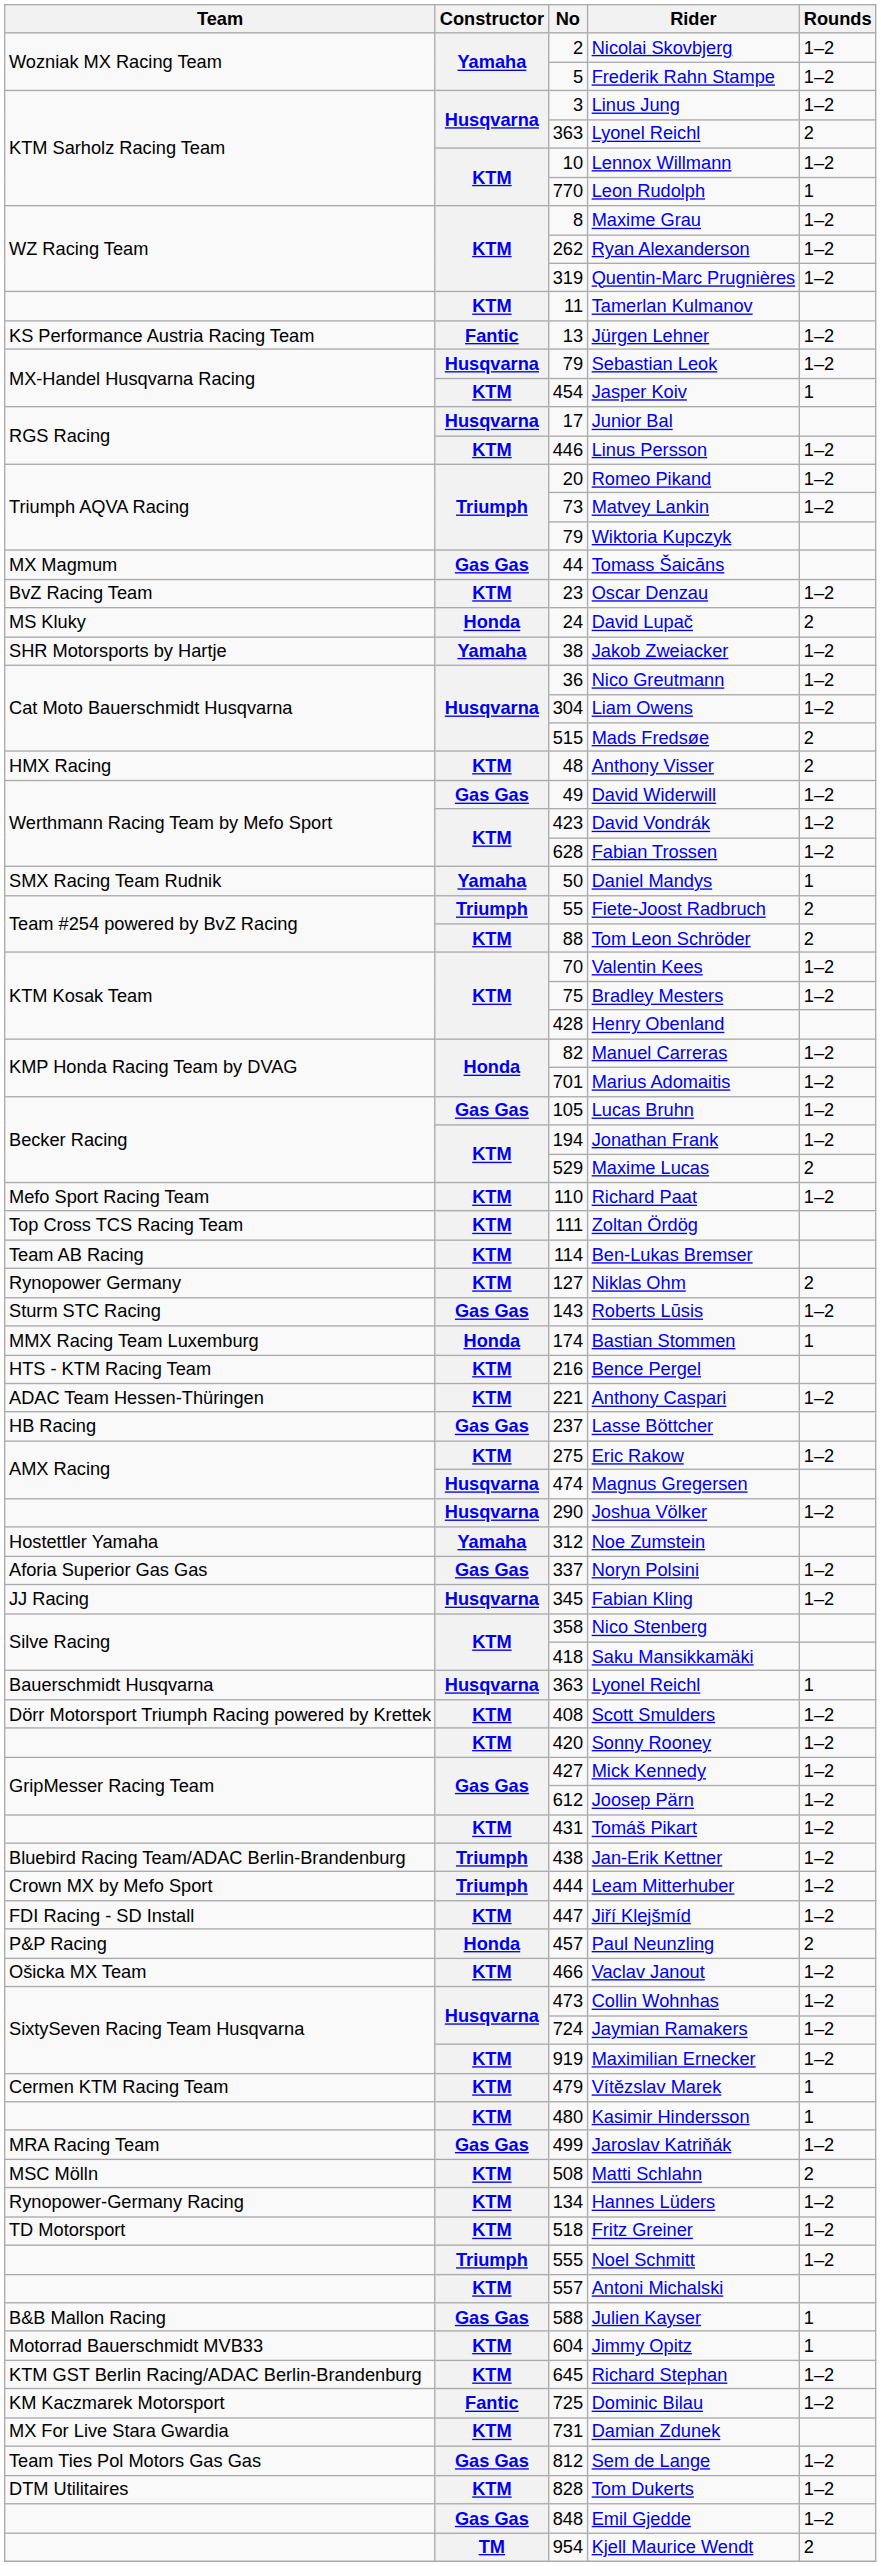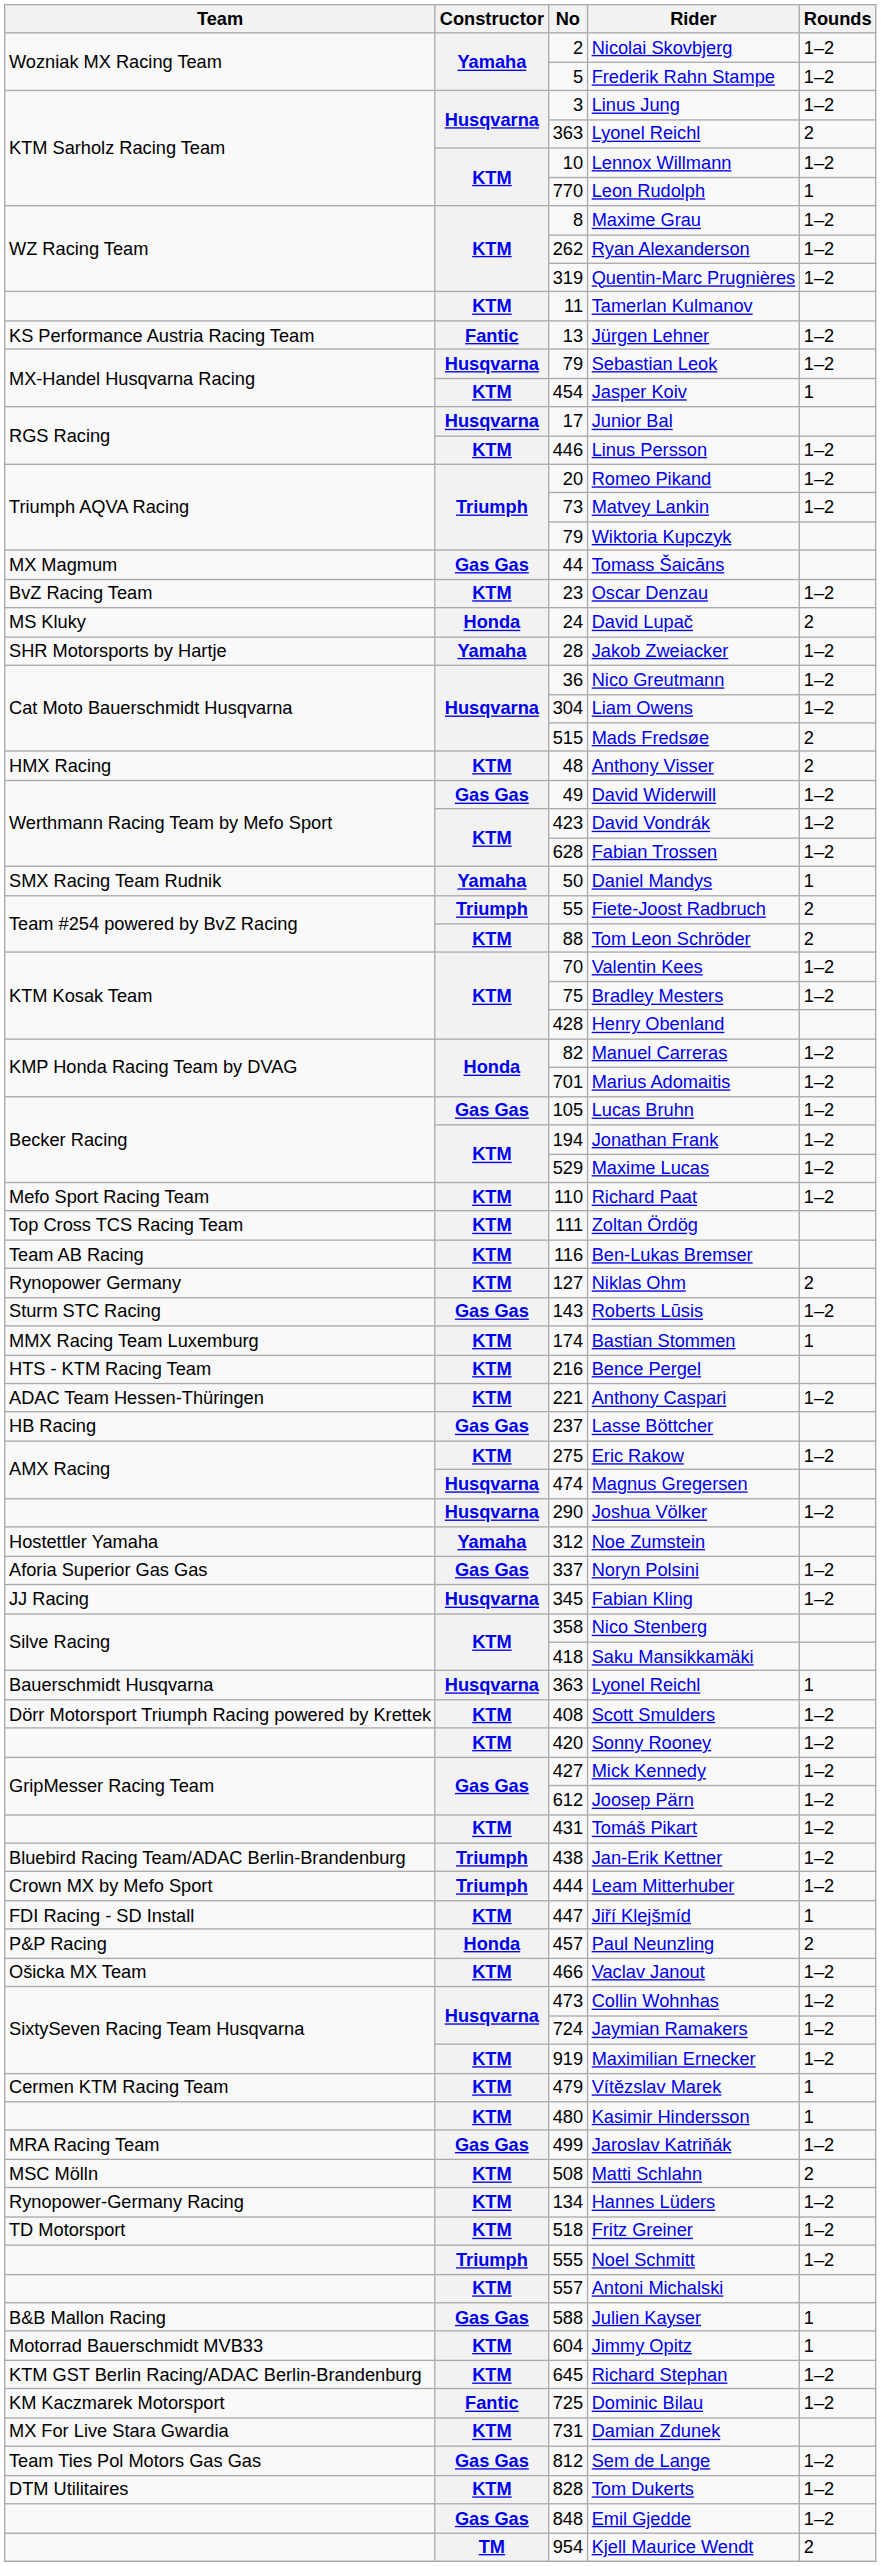 <table class="wikitable" style="font-size: 85%;">
 <tr>
 <th>Team</th>
 <th>Constructor</th>
 <th>No</th>
 <th>Rider</th>
 <th>Rounds</th>
 </tr>
 <tr>
 <td rowspan=2>Wozniak MX Racing Team</td>
 <th rowspan=2><a href='#'>Yamaha</a></th>
 <td align="right">2</td>
 <td> <a href='#'>Nicolai Skovbjerg</a></td>
 <td>1–2</td>
 </tr>
 <tr>
 <td align="right">5</td>
 <td> <a href='#'>Frederik Rahn Stampe</a></td>
 <td>1–2</td>
 </tr>
 <tr>
 <td rowspan=4>KTM Sarholz Racing Team</td>
 <th rowspan=2><a href='#'>Husqvarna</a></th>
 <td align="right">3</td>
 <td> <a href='#'>Linus Jung</a></td>
 <td>1–2</td>
 </tr>
 <tr>
 <td align="right">363</td>
 <td> <a href='#'>Lyonel Reichl</a></td>
 <td>2</td>
 </tr>
 <tr>
 <th rowspan=2><a href='#'>KTM</a></th>
 <td align="right">10</td>
 <td> <a href='#'>Lennox Willmann</a></td>
 <td>1–2</td>
 </tr>
 <tr>
 <td align="right">770</td>
 <td> <a href='#'>Leon Rudolph</a></td>
 <td>1</td>
 </tr>
 <tr>
 <td rowspan=3>WZ Racing Team</td>
 <th rowspan=3><a href='#'>KTM</a></th>
 <td align="right">8</td>
 <td> <a href='#'>Maxime Grau</a></td>
 <td>1–2</td>
 </tr>
 <tr>
 <td align="right">262</td>
 <td> <a href='#'>Ryan Alexanderson</a></td>
 <td>1–2</td>
 </tr>
 <tr>
 <td align="right">319</td>
 <td> <a href='#'>Quentin-Marc Prugnières</a></td>
 <td>1–2</td>
 </tr>
 <tr>
 <td></td>
 <th><a href='#'>KTM</a></th>
 <td align="right">11</td>
 <td> <a href='#'>Tamerlan Kulmanov</a></td>
 <td></td>
 </tr>
 <tr>
 <td>KS Performance Austria Racing Team</td>
 <th><a href='#'>Fantic</a></th>
 <td align="right">13</td>
 <td> <a href='#'>Jürgen Lehner</a></td>
 <td>1–2</td>
 </tr>
 <tr>
 <td rowspan=2>MX-Handel Husqvarna Racing</td>
 <th><a href='#'>Husqvarna</a></th>
 <td align="right">79</td>
 <td> <a href='#'>Sebastian Leok</a></td>
 <td>1–2</td>
 </tr>
 <tr>
 <th><a href='#'>KTM</a></th>
 <td align="right">454</td>
 <td> <a href='#'>Jasper Koiv</a></td>
 <td>1</td>
 </tr>
 <tr>
 <td rowspan=2>RGS Racing</td>
 <th><a href='#'>Husqvarna</a></th>
 <td align="right">17</td>
 <td> <a href='#'>Junior Bal</a></td>
 <td></td>
 </tr>
 <tr>
 <th><a href='#'>KTM</a></th>
 <td align="right">446</td>
 <td> <a href='#'>Linus Persson</a></td>
 <td>1–2</td>
 </tr>
 <tr>
 <td rowspan=3>Triumph AQVA Racing</td>
 <th rowspan=3><a href='#'>Triumph</a></th>
 <td align="right">20</td>
 <td> <a href='#'>Romeo Pikand</a></td>
 <td>1–2</td>
 </tr>
 <tr>
 <td align="right">73</td>
 <td> <a href='#'>Matvey Lankin</a></td>
 <td>1–2</td>
 </tr>
 <tr>
 <td align="right">79</td>
 <td> <a href='#'>Wiktoria Kupczyk</a></td>
 <td></td>
 </tr>
 <tr>
 <td>MX Magmum</td>
 <th><a href='#'>Gas Gas</a></th>
 <td align="right">44</td>
 <td> <a href='#'>Tomass Šaicāns</a></td>
 <td></td>
 </tr>
 <tr>
 <td>BvZ Racing Team</td>
 <th><a href='#'>KTM</a></th>
 <td align="right">23</td>
 <td> <a href='#'>Oscar Denzau</a></td>
 <td>1–2</td>
 </tr>
 <tr>
 <td>MS Kluky</td>
 <th><a href='#'>Honda</a></th>
 <td align="right">24</td>
 <td> <a href='#'>David Lupač</a></td>
 <td>2</td>
 </tr>
 <tr>
 <td>SHR Motorsports by Hartje</td>
 <th><a href='#'>Yamaha</a></th>
-<td align="right">38</td>
+<td align="right">28</td>
 <td> <a href='#'>Jakob Zweiacker</a></td>
 <td>1–2</td>
 </tr>
 <tr>
 <td rowspan=3>Cat Moto Bauerschmidt Husqvarna</td>
 <th rowspan=3><a href='#'>Husqvarna</a></th>
 <td align="right">36</td>
 <td> <a href='#'>Nico Greutmann</a></td>
 <td>1–2</td>
 </tr>
 <tr>
 <td align="right">304</td>
 <td> <a href='#'>Liam Owens</a></td>
 <td>1–2</td>
 </tr>
 <tr>
 <td align="right">515</td>
 <td> <a href='#'>Mads Fredsøe</a></td>
 <td>2</td>
 </tr>
 <tr>
 <td>HMX Racing</td>
 <th><a href='#'>KTM</a></th>
 <td align="right">48</td>
 <td> <a href='#'>Anthony Visser</a></td>
 <td>2</td>
 </tr>
 <tr>
 <td rowspan=3>Werthmann Racing Team by Mefo Sport</td>
 <th><a href='#'>Gas Gas</a></th>
 <td align="right">49</td>
 <td> <a href='#'>David Widerwill</a></td>
 <td>1–2</td>
 </tr>
 <tr>
 <th rowspan=2><a href='#'>KTM</a></th>
 <td align="right">423</td>
 <td> <a href='#'>David Vondrák</a></td>
 <td>1–2</td>
 </tr>
 <tr>
 <td align="right">628</td>
 <td> <a href='#'>Fabian Trossen</a></td>
 <td>1–2</td>
 </tr>
 <tr>
 <td>SMX Racing Team Rudnik</td>
 <th><a href='#'>Yamaha</a></th>
 <td align="right">50</td>
 <td> <a href='#'>Daniel Mandys</a></td>
 <td>1</td>
 </tr>
 <tr>
 <td rowspan=2>Team #254 powered by BvZ Racing</td>
 <th><a href='#'>Triumph</a></th>
 <td align="right">55</td>
 <td> <a href='#'>Fiete-Joost Radbruch</a></td>
 <td>2</td>
 </tr>
 <tr>
 <th><a href='#'>KTM</a></th>
 <td align="right">88</td>
 <td> <a href='#'>Tom Leon Schröder</a></td>
 <td>2</td>
 </tr>
 <tr>
 <td rowspan=3>KTM Kosak Team</td>
 <th rowspan=3><a href='#'>KTM</a></th>
 <td align="right">70</td>
 <td> <a href='#'>Valentin Kees</a></td>
 <td>1–2</td>
 </tr>
 <tr>
 <td align="right">75</td>
 <td> <a href='#'>Bradley Mesters</a></td>
 <td>1–2</td>
 </tr>
 <tr>
 <td align="right">428</td>
 <td> <a href='#'>Henry Obenland</a></td>
 <td></td>
 </tr>
 <tr>
 <td rowspan=2>KMP Honda Racing Team by DVAG</td>
 <th rowspan=2><a href='#'>Honda</a></th>
 <td align="right">82</td>
 <td> <a href='#'>Manuel Carreras</a></td>
 <td>1–2</td>
 </tr>
 <tr>
 <td align="right">701</td>
 <td> <a href='#'>Marius Adomaitis</a></td>
 <td>1–2</td>
 </tr>
 <tr>
 <td rowspan=3>Becker Racing</td>
 <th><a href='#'>Gas Gas</a></th>
 <td align="right">105</td>
 <td> <a href='#'>Lucas Bruhn</a></td>
 <td>1–2</td>
 </tr>
 <tr>
 <th rowspan=2><a href='#'>KTM</a></th>
 <td align="right">194</td>
 <td> <a href='#'>Jonathan Frank</a></td>
 <td>1–2</td>
 </tr>
 <tr>
 <td align="right">529</td>
 <td> <a href='#'>Maxime Lucas</a></td>
-<td>2</td>
+<td>1–2</td>
 </tr>
 <tr>
 <td>Mefo Sport Racing Team</td>
 <th><a href='#'>KTM</a></th>
 <td align="right">110</td>
 <td> <a href='#'>Richard Paat</a></td>
 <td>1–2</td>
 </tr>
 <tr>
 <td>Top Cross TCS Racing Team</td>
 <th><a href='#'>KTM</a></th>
 <td align="right">111</td>
 <td> <a href='#'>Zoltan Ördög</a></td>
 <td></td>
 </tr>
 <tr>
 <td>Team AB Racing</td>
 <th><a href='#'>KTM</a></th>
-<td align="right">114</td>
+<td align="right">116</td>
 <td> <a href='#'>Ben-Lukas Bremser</a></td>
 <td></td>
 </tr>
 <tr>
 <td>Rynopower Germany</td>
 <th><a href='#'>KTM</a></th>
 <td align="right">127</td>
 <td> <a href='#'>Niklas Ohm</a></td>
 <td>2</td>
 </tr>
 <tr>
 <td>Sturm STC Racing</td>
 <th><a href='#'>Gas Gas</a></th>
 <td align="right">143</td>
 <td> <a href='#'>Roberts Lūsis</a></td>
 <td>1–2</td>
 </tr>
 <tr>
 <td>MMX Racing Team Luxemburg</td>
-<th><a href='#'>Honda</a></th>
+<th><a href='#'>KTM</a></th>
 <td align="right">174</td>
 <td> <a href='#'>Bastian Stommen</a></td>
 <td>1</td>
 </tr>
 <tr>
 <td>HTS - KTM Racing Team</td>
 <th><a href='#'>KTM</a></th>
 <td align="right">216</td>
 <td> <a href='#'>Bence Pergel</a></td>
 <td></td>
 </tr>
 <tr>
 <td>ADAC Team Hessen-Thüringen</td>
 <th><a href='#'>KTM</a></th>
 <td align="right">221</td>
 <td> <a href='#'>Anthony Caspari</a></td>
 <td>1–2</td>
 </tr>
 <tr>
 <td>HB Racing</td>
 <th><a href='#'>Gas Gas</a></th>
 <td align="right">237</td>
 <td> <a href='#'>Lasse Böttcher</a></td>
 <td></td>
 </tr>
 <tr>
 <td rowspan=2>AMX Racing</td>
 <th><a href='#'>KTM</a></th>
 <td align="right">275</td>
 <td> <a href='#'>Eric Rakow</a></td>
 <td>1–2</td>
 </tr>
 <tr>
 <th><a href='#'>Husqvarna</a></th>
 <td align="right">474</td>
 <td> <a href='#'>Magnus Gregersen</a></td>
 <td></td>
 </tr>
 <tr>
 <td></td>
 <th><a href='#'>Husqvarna</a></th>
 <td align="right">290</td>
 <td> <a href='#'>Joshua Völker</a></td>
 <td>1–2</td>
 </tr>
 <tr>
 <td>Hostettler Yamaha</td>
 <th><a href='#'>Yamaha</a></th>
 <td align="right">312</td>
 <td> <a href='#'>Noe Zumstein</a></td>
 <td></td>
 </tr>
 <tr>
 <td>Aforia Superior Gas Gas</td>
 <th><a href='#'>Gas Gas</a></th>
 <td align="right">337</td>
 <td> <a href='#'>Noryn Polsini</a></td>
 <td>1–2</td>
 </tr>
 <tr>
 <td>JJ Racing</td>
 <th><a href='#'>Husqvarna</a></th>
 <td align="right">345</td>
 <td> <a href='#'>Fabian Kling</a></td>
 <td>1–2</td>
 </tr>
 <tr>
 <td rowspan=2>Silve Racing</td>
 <th rowspan=2><a href='#'>KTM</a></th>
 <td align="right">358</td>
 <td> <a href='#'>Nico Stenberg</a></td>
 <td></td>
 </tr>
 <tr>
 <td align="right">418</td>
 <td> <a href='#'>Saku Mansikkamäki</a></td>
 <td></td>
 </tr>
 <tr>
 <td>Bauerschmidt Husqvarna</td>
 <th><a href='#'>Husqvarna</a></th>
 <td align="right">363</td>
 <td> <a href='#'>Lyonel Reichl</a></td>
 <td>1</td>
 </tr>
 <tr>
 <td>Dörr Motorsport Triumph Racing powered by Krettek</td>
 <th><a href='#'>KTM</a></th>
 <td align="right">408</td>
 <td> <a href='#'>Scott Smulders</a></td>
 <td>1–2</td>
 </tr>
 <tr>
 <td></td>
 <th><a href='#'>KTM</a></th>
 <td align="right">420</td>
 <td> <a href='#'>Sonny Rooney</a></td>
 <td>1–2</td>
 </tr>
 <tr>
 <td rowspan=2>GripMesser Racing Team</td>
 <th rowspan=2><a href='#'>Gas Gas</a></th>
 <td align="right">427</td>
 <td> <a href='#'>Mick Kennedy</a></td>
 <td>1–2</td>
 </tr>
 <tr>
 <td align="right">612</td>
 <td> <a href='#'>Joosep Pärn</a></td>
 <td>1–2</td>
 </tr>
 <tr>
 <td></td>
 <th><a href='#'>KTM</a></th>
 <td align="right">431</td>
 <td> <a href='#'>Tomáš Pikart</a></td>
 <td>1–2</td>
 </tr>
 <tr>
 <td>Bluebird Racing Team/ADAC Berlin-Brandenburg</td>
 <th><a href='#'>Triumph</a></th>
 <td align="right">438</td>
 <td> <a href='#'>Jan-Erik Kettner</a></td>
 <td>1–2</td>
 </tr>
 <tr>
 <td>Crown MX by Mefo Sport</td>
 <th><a href='#'>Triumph</a></th>
 <td align="right">444</td>
 <td> <a href='#'>Leam Mitterhuber</a></td>
 <td>1–2</td>
 </tr>
 <tr>
 <td>FDI Racing - SD Install</td>
 <th><a href='#'>KTM</a></th>
 <td align="right">447</td>
 <td> <a href='#'>Jiří Klejšmíd</a></td>
-<td>1–2</td>
+<td>1</td>
 </tr>
 <tr>
 <td>P&P Racing</td>
 <th><a href='#'>Honda</a></th>
 <td align="right">457</td>
 <td> <a href='#'>Paul Neunzling</a></td>
 <td>2</td>
 </tr>
 <tr>
 <td>Ošicka MX Team</td>
 <th><a href='#'>KTM</a></th>
 <td align="right">466</td>
 <td> <a href='#'>Vaclav Janout</a></td>
 <td>1–2</td>
 </tr>
 <tr>
 <td rowspan=3>SixtySeven Racing Team Husqvarna</td>
 <th rowspan=2><a href='#'>Husqvarna</a></th>
 <td align="right">473</td>
 <td> <a href='#'>Collin Wohnhas</a></td>
 <td>1–2</td>
 </tr>
 <tr>
 <td align="right">724</td>
 <td> <a href='#'>Jaymian Ramakers</a></td>
 <td>1–2</td>
 </tr>
 <tr>
 <th><a href='#'>KTM</a></th>
 <td align="right">919</td>
 <td> <a href='#'>Maximilian Ernecker</a></td>
 <td>1–2</td>
 </tr>
 <tr>
 <td>Cermen KTM Racing Team</td>
 <th><a href='#'>KTM</a></th>
 <td align="right">479</td>
 <td> <a href='#'>Vítězslav Marek</a></td>
 <td>1</td>
 </tr>
 <tr>
 <td></td>
 <th><a href='#'>KTM</a></th>
 <td align="right">480</td>
 <td> <a href='#'>Kasimir Hindersson</a></td>
 <td>1</td>
 </tr>
 <tr>
 <td>MRA Racing Team</td>
 <th><a href='#'>Gas Gas</a></th>
 <td align="right">499</td>
 <td> <a href='#'>Jaroslav Katriňák</a></td>
 <td>1–2</td>
 </tr>
 <tr>
 <td>MSC Mölln</td>
 <th><a href='#'>KTM</a></th>
 <td align="right">508</td>
 <td> <a href='#'>Matti Schlahn</a></td>
 <td>2</td>
 </tr>
 <tr>
 <td>Rynopower-Germany Racing</td>
 <th><a href='#'>KTM</a></th>
 <td align="right">134</td>
 <td> <a href='#'>Hannes Lüders</a></td>
 <td>1–2</td>
 </tr>
 <tr>
 <td>TD Motorsport</td>
 <th><a href='#'>KTM</a></th>
 <td align="right">518</td>
 <td> <a href='#'>Fritz Greiner</a></td>
 <td>1–2</td>
 </tr>
 <tr>
 <td></td>
 <th><a href='#'>Triumph</a></th>
 <td align="right">555</td>
 <td> <a href='#'>Noel Schmitt</a></td>
 <td>1–2</td>
 </tr>
 <tr>
 <td></td>
 <th><a href='#'>KTM</a></th>
 <td align="right">557</td>
 <td> <a href='#'>Antoni Michalski</a></td>
 <td></td>
 </tr>
 <tr>
 <td>B&B Mallon Racing</td>
 <th><a href='#'>Gas Gas</a></th>
 <td align="right">588</td>
 <td> <a href='#'>Julien Kayser</a></td>
 <td>1</td>
 </tr>
 <tr>
 <td>Motorrad Bauerschmidt MVB33</td>
 <th><a href='#'>KTM</a></th>
 <td align="right">604</td>
 <td> <a href='#'>Jimmy Opitz</a></td>
 <td>1</td>
 </tr>
 <tr>
 <td>KTM GST Berlin Racing/ADAC Berlin-Brandenburg</td>
 <th><a href='#'>KTM</a></th>
 <td align="right">645</td>
 <td> <a href='#'>Richard Stephan</a></td>
 <td>1–2</td>
 </tr>
 <tr>
 <td>KM Kaczmarek Motorsport</td>
 <th><a href='#'>Fantic</a></th>
 <td align="right">725</td>
 <td> <a href='#'>Dominic Bilau</a></td>
 <td>1–2</td>
 </tr>
 <tr>
 <td>MX For Live Stara Gwardia</td>
 <th><a href='#'>KTM</a></th>
 <td align="right">731</td>
 <td> <a href='#'>Damian Zdunek</a></td>
 <td></td>
 </tr>
 <tr>
 <td>Team Ties Pol Motors Gas Gas</td>
 <th><a href='#'>Gas Gas</a></th>
 <td align="right">812</td>
 <td> <a href='#'>Sem de Lange</a></td>
 <td>1–2</td>
 </tr>
 <tr>
 <td>DTM Utilitaires</td>
 <th><a href='#'>KTM</a></th>
 <td align="right">828</td>
 <td> <a href='#'>Tom Dukerts</a></td>
 <td>1–2</td>
 </tr>
 <tr>
 <td></td>
 <th><a href='#'>Gas Gas</a></th>
 <td align="right">848</td>
 <td> <a href='#'>Emil Gjedde</a></td>
 <td>1–2</td>
 </tr>
 <tr>
 <td></td>
 <th><a href='#'>TM</a></th>
 <td align="right">954</td>
 <td> <a href='#'>Kjell Maurice Wendt</a></td>
 <td>2</td>
 </tr>
 <tr>
 </tr>
 </table>
